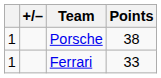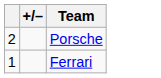 <table class="wikitable" style="font-size: 95%;">
 <tr>
 <th scope="col"></th>
 <th scope="col">+/–</th>
 <th scope="col">Team</th>
-<th scope="col">Points</th>
 </tr>
 <tr>
-<td align="center">1</td>
+<td align="center">2</td>
 <td align="left"></td>
 <td> <a href='#'>Porsche</a></td>
-<td align="center">38</td>
 </tr>
 <tr>
 <td align="center">1</td>
 <td align="left"></td>
 <td> <a href='#'>Ferrari</a></td>
-<td align="center">33</td>
 </tr>
 </table>
